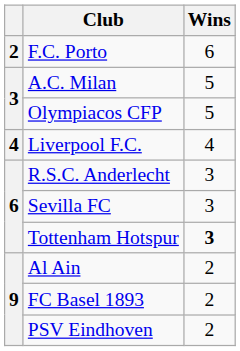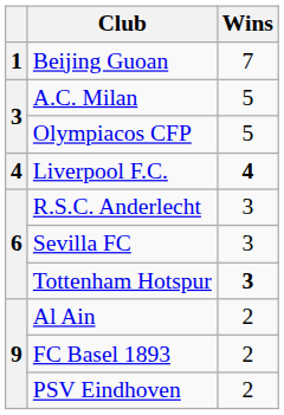 <table class="wikitable" style="float:left; margin-right:1em;">
 <tr>
 <th></th>
 <th>Club</th>
 <th>Wins</th>
 </tr>
 <tr>
-<th>2</th>
-<td> <a href='#'>F.C. Porto</a></td>
-<td align=center>6</td>
+<th>1</th>
+<td> <a href='#'>Beijing Guoan</a></td>
+<td align=center>7</td>
 </tr>
 <tr>
 <th rowspan=2>3</th>
 <td> <a href='#'>A.C. Milan</a></td>
 <td align=center>5</td>
 </tr>
 <tr>
 <td> <a href='#'>Olympiacos CFP</a></td>
 <td align=center>5</td>
 </tr>
 <tr>
 <th>4</th>
 <td> <a href='#'>Liverpool F.C.</a></td>
-<td align=center>4</td>
+<td align=center><strong>4</strong></td>
 </tr>
 <tr>
 <th rowspan=3>6</th>
 <td> <a href='#'>R.S.C. Anderlecht</a></td>
 <td align=center>3</td>
 </tr>
 <tr>
 <td> <a href='#'>Sevilla FC</a></td>
 <td align=center>3</td>
 </tr>
 <tr>
 <td> <a href='#'>Tottenham Hotspur</a></td>
 <td align=center><strong>3</strong></td>
 </tr>
 <tr>
 <th rowspan=3>9</th>
 <td> <a href='#'>Al Ain</a></td>
 <td align=center>2</td>
 </tr>
 <tr>
 <td> <a href='#'>FC Basel 1893</a></td>
 <td align=center>2</td>
 </tr>
 <tr>
 <td> <a href='#'>PSV Eindhoven</a></td>
 <td align=center>2</td>
 </tr>
 </table>
